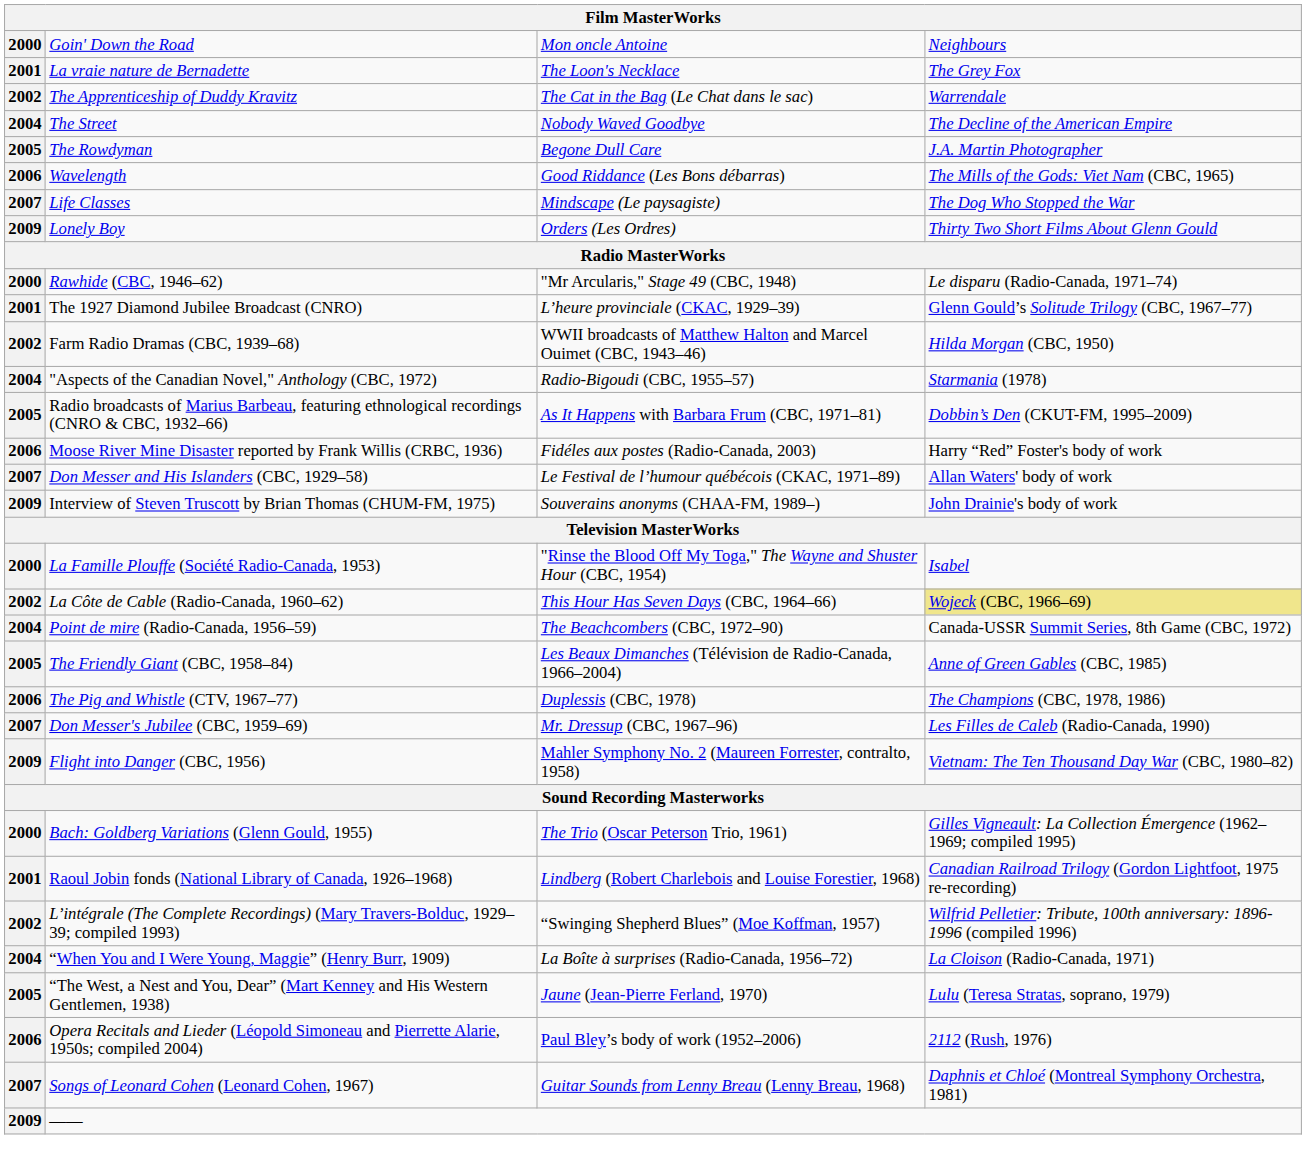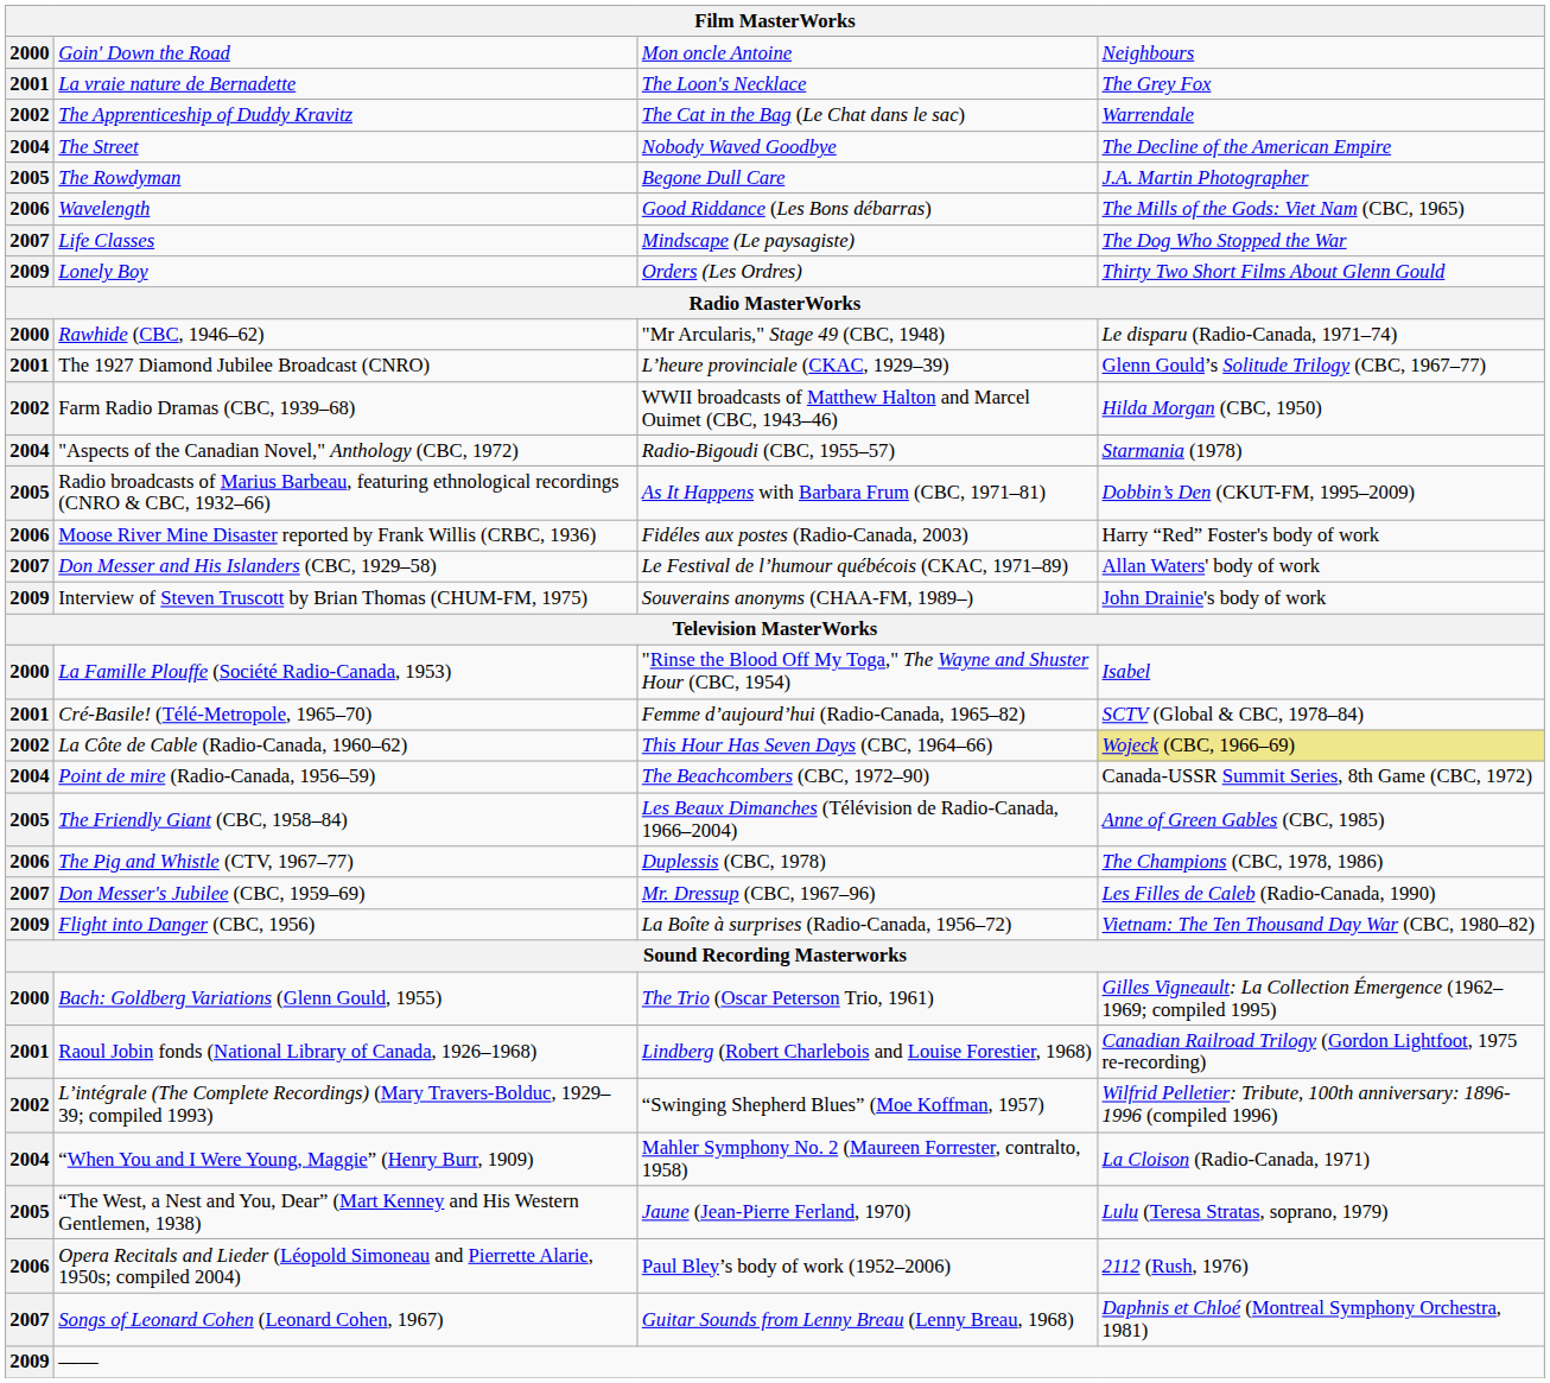 <table class="wikitable">
 <tr>
 <th colspan="4">Film MasterWorks</th>
 </tr>
 <tr>
 <th>2000</th>
 <td><em><a href='#'>Goin' Down the Road</a></em></td>
 <td><em><a href='#'>Mon oncle Antoine</a></em></td>
 <td><em><a href='#'>Neighbours</a></em></td>
 </tr>
 <tr>
 <th>2001</th>
 <td><em><a href='#'>La vraie nature de Bernadette</a></em></td>
 <td><em><a href='#'>The Loon's Necklace</a></em></td>
 <td><em><a href='#'>The Grey Fox</a></em></td>
 </tr>
 <tr>
 <th>2002</th>
 <td><em><a href='#'>The Apprenticeship of Duddy Kravitz</a></em></td>
 <td><em><a href='#'>The Cat in the Bag</a></em> (<em>Le Chat dans le sac</em>)</td>
 <td><em><a href='#'>Warrendale</a></em></td>
 </tr>
 <tr>
 <th>2004</th>
 <td><em><a href='#'>The Street</a></em></td>
 <td><em><a href='#'>Nobody Waved Goodbye</a></em></td>
 <td><em><a href='#'>The Decline of the American Empire</a></em></td>
 </tr>
 <tr>
 <th>2005</th>
 <td><em><a href='#'>The Rowdyman</a></em></td>
 <td><em><a href='#'>Begone Dull Care</a></em></td>
 <td><em><a href='#'>J.A. Martin Photographer</a></em></td>
 </tr>
 <tr>
 <th>2006</th>
 <td><em><a href='#'>Wavelength</a></em></td>
 <td><em><a href='#'>Good Riddance</a></em> (<em>Les Bons débarras</em>)</td>
 <td><em><a href='#'>The Mills of the Gods: Viet Nam</a></em> (CBC, 1965)</td>
 </tr>
 <tr>
 <th>2007</th>
 <td><em><a href='#'>Life Classes</a></em></td>
 <td><em><a href='#'>Mindscape</a> (Le paysagiste)</em></td>
 <td><em><a href='#'>The Dog Who Stopped the War</a></em></td>
 </tr>
 <tr>
 <th>2009</th>
 <td><em><a href='#'>Lonely Boy</a></em></td>
 <td><em><a href='#'>Orders</a> (Les Ordres)</em></td>
 <td><em><a href='#'>Thirty Two Short Films About Glenn Gould</a></em></td>
 </tr>
 <tr>
 <th colspan="4">Radio MasterWorks</th>
 </tr>
 <tr>
 <th>2000</th>
 <td><em><a href='#'>Rawhide</a></em> (<a href='#'>CBC</a>, 1946–62)</td>
 <td>"Mr Arcularis," <em>Stage 49</em> (CBC, 1948)</td>
 <td><em>Le disparu</em> (Radio-Canada, 1971–74)</td>
 </tr>
 <tr>
 <th>2001</th>
 <td>The 1927 Diamond Jubilee Broadcast (CNRO)</td>
 <td><em>L’heure provinciale</em> (<a href='#'>CKAC</a>, 1929–39)</td>
 <td><a href='#'>Glenn Gould</a>’s <em><a href='#'>Solitude Trilogy</a></em> (CBC, 1967–77)</td>
 </tr>
 <tr>
 <th>2002</th>
 <td>Farm Radio Dramas (CBC, 1939–68)</td>
 <td>WWII broadcasts of <a href='#'>Matthew Halton</a> and Marcel Ouimet (CBC, 1943–46)</td>
 <td><em><a href='#'>Hilda Morgan</a></em> (CBC, 1950)</td>
 </tr>
 <tr>
 <th>2004</th>
 <td>"Aspects of the Canadian Novel," <em>Anthology</em> (CBC, 1972)</td>
 <td><em>Radio-Bigoudi</em> (CBC, 1955–57)</td>
 <td><em><a href='#'>Starmania</a></em> (1978)</td>
 </tr>
 <tr>
 <th>2005</th>
 <td>Radio broadcasts of <a href='#'>Marius Barbeau</a>, featuring ethnological recordings (CNRO & CBC, 1932–66)</td>
 <td><em><a href='#'>As It Happens</a></em> with <a href='#'>Barbara Frum</a> (CBC, 1971–81)</td>
 <td><em><a href='#'>Dobbin’s Den</a></em> (CKUT-FM, 1995–2009)</td>
 </tr>
 <tr>
 <th>2006</th>
 <td><a href='#'>Moose River Mine Disaster</a> reported by Frank Willis (CRBC, 1936)</td>
 <td><em>Fidéles aux postes</em> (Radio-Canada, 2003)</td>
 <td>Harry “Red” Foster's body of work</td>
 </tr>
 <tr>
 <th>2007</th>
 <td><em><a href='#'>Don Messer and His Islanders</a></em> (CBC, 1929–58)</td>
 <td><em>Le Festival de l’humour québécois</em> (CKAC, 1971–89)</td>
 <td><a href='#'>Allan Waters</a>' body of work</td>
 </tr>
 <tr>
 <th>2009</th>
 <td>Interview of <a href='#'>Steven Truscott</a> by Brian Thomas (CHUM-FM, 1975)</td>
 <td><em>Souverains anonyms</em> (CHAA-FM, 1989–)</td>
 <td><a href='#'>John Drainie</a>'s body of work</td>
 </tr>
 <tr>
 <th colspan="4">Television MasterWorks</th>
 </tr>
 <tr>
 <th>2000</th>
 <td><em><a href='#'>La Famille Plouffe</a></em> (<a href='#'>Société Radio-Canada</a>, 1953)</td>
 <td>"<a href='#'>Rinse the Blood Off My Toga</a>," <em>The <a href='#'>Wayne and Shuster</a> Hour</em> (CBC, 1954)</td>
 <td><em><a href='#'>Isabel</a></em></td>
 </tr>
 <tr>
+<th>2001</th>
+<td><em>Cré-Basile!</em> (<a href='#'>Télé-Metropole</a>, 1965–70)</td>
+<td><em>Femme d’aujourd’hui</em> (Radio-Canada, 1965–82)</td>
+<td><em><a href='#'>SCTV</a></em> (Global & CBC, 1978–84)</td>
+</tr>
+<tr>
 <th>2002</th>
 <td><em>La Côte de Cable</em> (Radio-Canada, 1960–62)</td>
 <td><em><a href='#'>This Hour Has Seven Days</a></em> (CBC, 1964–66)</td>
 <td style="background: khaki;"><em><a href='#'>Wojeck</a></em> (CBC, 1966–69)</td>
 </tr>
 <tr>
 <th>2004</th>
 <td><em><a href='#'>Point de mire</a></em> (Radio-Canada, 1956–59)</td>
 <td><em><a href='#'>The Beachcombers</a></em> (CBC, 1972–90)</td>
 <td>Canada-USSR <a href='#'>Summit Series</a>, 8th Game (CBC, 1972)</td>
 </tr>
 <tr>
 <th>2005</th>
 <td><em><a href='#'>The Friendly Giant</a></em> (CBC, 1958–84)</td>
 <td><em><a href='#'>Les Beaux Dimanches</a></em> (Télévision de Radio-Canada, 1966–2004)</td>
 <td><em><a href='#'>Anne of Green Gables</a></em> (CBC, 1985)</td>
 </tr>
 <tr>
 <th>2006</th>
 <td><em><a href='#'>The Pig and Whistle</a></em> (CTV, 1967–77)</td>
 <td><em><a href='#'>Duplessis</a></em> (CBC, 1978)</td>
 <td><em><a href='#'>The Champions</a></em> (CBC, 1978, 1986)</td>
 </tr>
 <tr>
 <th>2007</th>
 <td><em><a href='#'>Don Messer's Jubilee</a></em> (CBC, 1959–69)</td>
 <td><em><a href='#'>Mr. Dressup</a></em> (CBC, 1967–96)</td>
 <td><em><a href='#'>Les Filles de Caleb</a></em> (Radio-Canada, 1990)</td>
 </tr>
 <tr>
 <th>2009</th>
 <td><em><a href='#'>Flight into Danger</a></em> (CBC, 1956)</td>
-<td><a href='#'>Mahler Symphony No. 2</a> (<a href='#'>Maureen Forrester</a>, contralto, 1958)</td>
+<td><em>La Boîte à surprises</em> (Radio-Canada, 1956–72)</td>
 <td><em><a href='#'>Vietnam: The Ten Thousand Day War</a></em> (CBC, 1980–82)</td>
 </tr>
 <tr>
 <th colspan="4">Sound Recording Masterworks</th>
 </tr>
 <tr>
 <th>2000</th>
 <td><em><a href='#'>Bach: Goldberg Variations</a></em> (<a href='#'>Glenn Gould</a>, 1955)</td>
 <td><em><a href='#'>The Trio</a></em> (<a href='#'>Oscar Peterson</a> Trio, 1961)</td>
 <td><em><a href='#'>Gilles Vigneault</a>: La Collection Émergence</em> (1962–1969; compiled 1995)</td>
 </tr>
 <tr>
 <th>2001</th>
 <td><a href='#'>Raoul Jobin</a> fonds (<a href='#'>National Library of Canada</a>, 1926–1968)</td>
 <td><a href='#'><em>Lindberg</em></a> (<a href='#'>Robert Charlebois</a> and <a href='#'>Louise Forestier</a>, 1968)</td>
 <td><em><a href='#'>Canadian Railroad Trilogy</a></em> (<a href='#'>Gordon Lightfoot</a>, 1975 re-recording)</td>
 </tr>
 <tr>
 <th>2002</th>
 <td><em>L’intégrale (The Complete Recordings)</em> (<a href='#'>Mary Travers-Bolduc</a>, 1929–39; compiled 1993)</td>
 <td>“Swinging Shepherd Blues” (<a href='#'>Moe Koffman</a>, 1957)</td>
 <td><em><a href='#'>Wilfrid Pelletier</a>: Tribute, 100th anniversary: 1896-1996</em> (compiled 1996)</td>
 </tr>
 <tr>
 <th>2004</th>
 <td>“<a href='#'>When You and I Were Young, Maggie</a>” (<a href='#'>Henry Burr</a>, 1909)</td>
-<td><em>La Boîte à surprises</em> (Radio-Canada, 1956–72)</td>
+<td><a href='#'>Mahler Symphony No. 2</a> (<a href='#'>Maureen Forrester</a>, contralto, 1958)</td>
 <td><em><a href='#'>La Cloison</a></em> (Radio-Canada, 1971)</td>
 </tr>
 <tr>
 <th>2005</th>
 <td>“The West, a Nest and You, Dear” (<a href='#'>Mart Kenney</a> and His Western Gentlemen, 1938)</td>
 <td><em><a href='#'>Jaune</a></em> (<a href='#'>Jean-Pierre Ferland</a>, 1970)</td>
 <td><em><a href='#'>Lulu</a></em> (<a href='#'>Teresa Stratas</a>, soprano, 1979)</td>
 </tr>
 <tr>
 <th>2006</th>
 <td><em>Opera Recitals and Lieder</em> (<a href='#'>Léopold Simoneau</a> and <a href='#'>Pierrette Alarie</a>, 1950s; compiled 2004)</td>
 <td><a href='#'>Paul Bley</a>’s body of work (1952–2006)</td>
 <td><em><a href='#'>2112</a></em> (<a href='#'>Rush</a>, 1976)</td>
 </tr>
 <tr>
 <th>2007</th>
 <td><em><a href='#'>Songs of Leonard Cohen</a></em> (<a href='#'>Leonard Cohen</a>, 1967)</td>
 <td><em><a href='#'>Guitar Sounds from Lenny Breau</a></em> (<a href='#'>Lenny Breau</a>, 1968)</td>
 <td><em><a href='#'>Daphnis et Chloé</a></em> (<a href='#'>Montreal Symphony Orchestra</a>, 1981)</td>
 </tr>
 <tr>
 <th>2009</th>
 <td colspan="3">——</td>
 </tr>
 </table>
